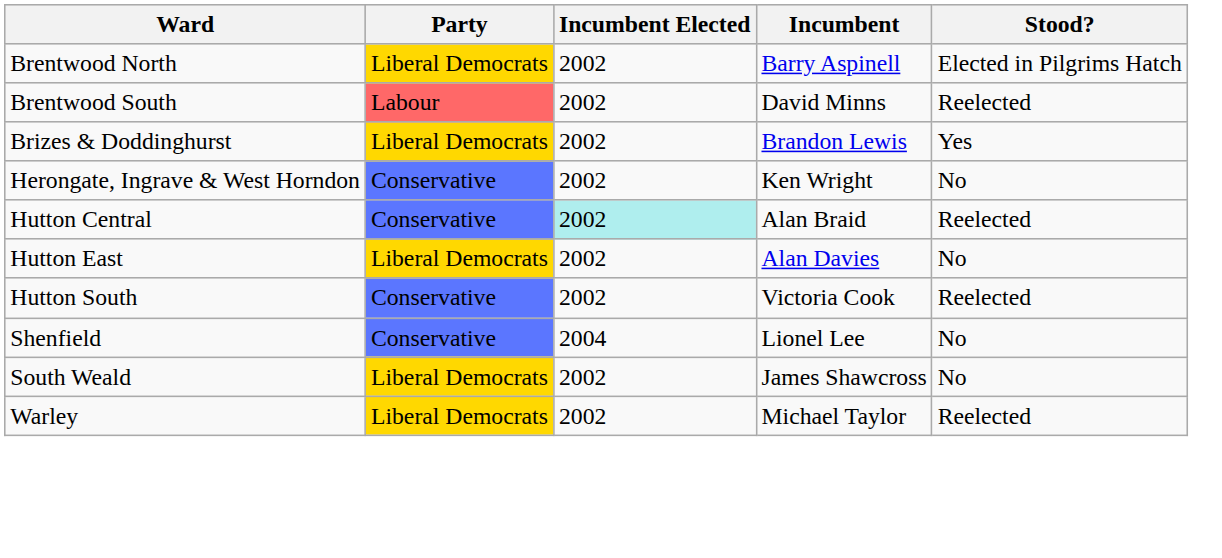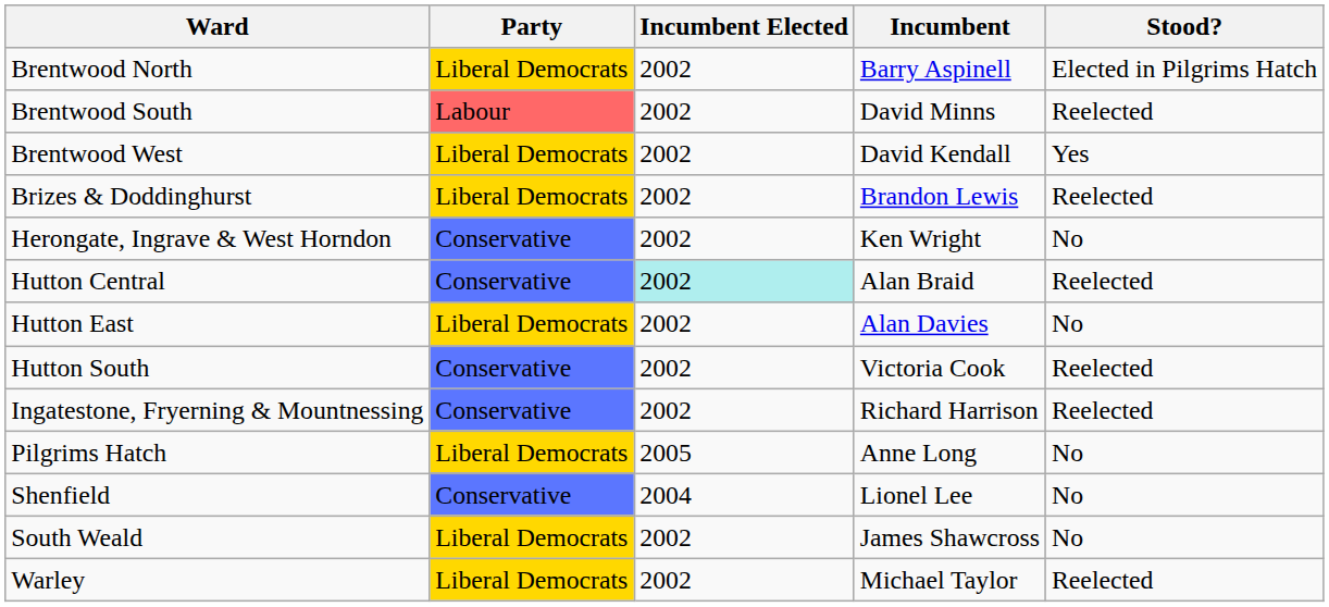 <table class="wikitable" style="font-size: 95%;">
 <tr>
 <th>Ward</th>
 <th>Party</th>
 <th>Incumbent Elected</th>
 <th>Incumbent</th>
 <th>Stood?</th>
 </tr>
 <tr>
 <td>Brentwood North</td>
 <td bgcolor="FFD800">Liberal Democrats</td>
 <td>2002</td>
 <td><a href='#'>Barry Aspinell</a></td>
 <td>Elected in Pilgrims Hatch</td>
 </tr>
 <tr>
 <td>Brentwood South</td>
 <td bgcolor="FF6868">Labour</td>
 <td>2002</td>
 <td>David Minns</td>
 <td>Reelected</td>
 </tr>
 <tr>
+<td>Brentwood West</td>
+<td bgcolor="FFD800">Liberal Democrats</td>
+<td>2002</td>
+<td>David Kendall</td>
+<td>Yes</td>
+</tr>
+<tr>
 <td>Brizes & Doddinghurst</td>
 <td bgcolor="FFD800">Liberal Democrats</td>
 <td>2002</td>
 <td><a href='#'>Brandon Lewis</a></td>
-<td>Yes</td>
+<td>Reelected</td>
 </tr>
 <tr>
 <td>Herongate, Ingrave & West Horndon</td>
 <td bgcolor="5B76FF">Conservative</td>
 <td>2002</td>
 <td>Ken Wright</td>
 <td>No</td>
 </tr>
 <tr>
 <td>Hutton Central</td>
 <td bgcolor="5B76FF">Conservative</td>
 <td style="background: paleturquoise;">2002</td>
 <td>Alan Braid</td>
 <td>Reelected</td>
 </tr>
 <tr>
 <td>Hutton East</td>
 <td bgcolor="FFD800">Liberal Democrats</td>
 <td>2002</td>
 <td><a href='#'>Alan Davies</a></td>
 <td>No</td>
 </tr>
 <tr>
 <td>Hutton South</td>
 <td bgcolor="5B76FF">Conservative</td>
 <td>2002</td>
 <td>Victoria Cook</td>
 <td>Reelected</td>
 </tr>
 <tr>
+<td>Ingatestone, Fryerning & Mountnessing</td>
+<td bgcolor="5B76FF">Conservative</td>
+<td>2002</td>
+<td>Richard Harrison</td>
+<td>Reelected</td>
+</tr>
+<tr>
+<td>Pilgrims Hatch</td>
+<td bgcolor="FFD800">Liberal Democrats</td>
+<td>2005</td>
+<td>Anne Long</td>
+<td>No</td>
+</tr>
+<tr>
 <td>Shenfield</td>
 <td bgcolor="5B76FF">Conservative</td>
 <td>2004</td>
 <td>Lionel Lee</td>
 <td>No</td>
 </tr>
 <tr>
 <td>South Weald</td>
 <td bgcolor="FFD800">Liberal Democrats</td>
 <td>2002</td>
 <td>James Shawcross</td>
 <td>No</td>
 </tr>
 <tr>
 <td>Warley</td>
 <td bgcolor="FFD800">Liberal Democrats</td>
 <td>2002</td>
 <td>Michael Taylor</td>
 <td>Reelected</td>
 </tr>
 </table>
